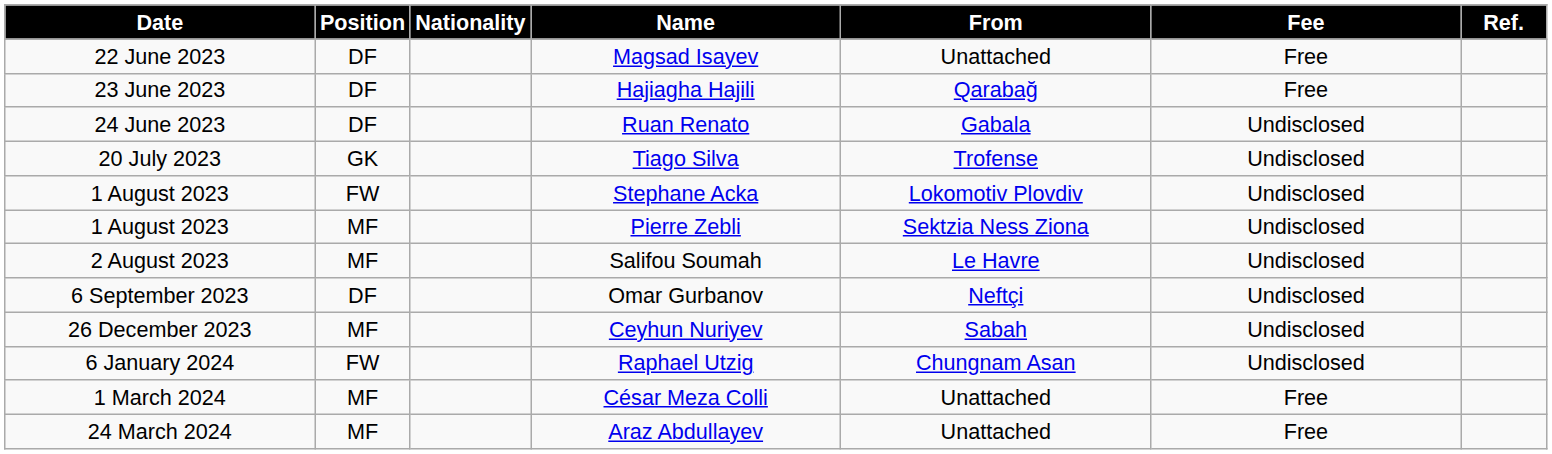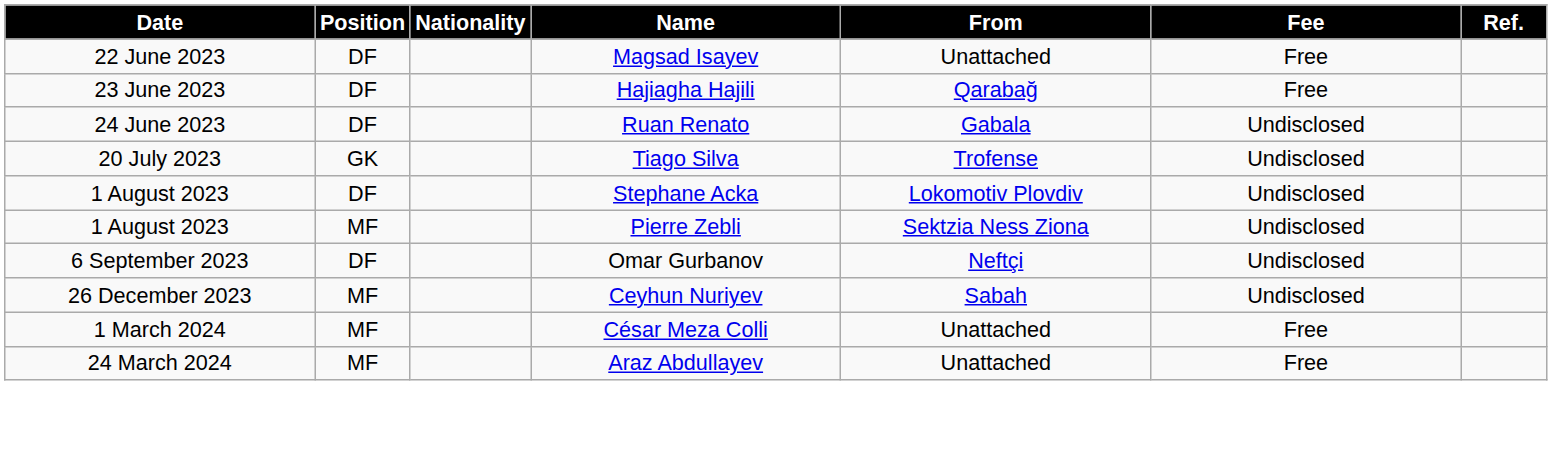 <table class="wikitable"  style="text-align:center; font-size:90%; ">
 <tr>
 <th style="background:#000000; color:#FFFFFF; width:200px;">Date</th>
 <th style="background:#000000; color:#FFFFFF; width:50px;">Position</th>
 <th style="background:#000000; color:#FFFFFF; width:50px;">Nationality</th>
 <th style="background:#000000; color:#FFFFFF; width:200px;">Name</th>
 <th style="background:#000000; color:#FFFFFF; width:200px;">From</th>
 <th style="background:#000000; color:#FFFFFF; width:200px;">Fee</th>
 <th style="background:#000000; color:#FFFFFF; width:50px;">Ref.</th>
 </tr>
 <tr>
 <td>22 June 2023</td>
 <td>DF</td>
 <td></td>
 <td><a href='#'>Magsad Isayev</a></td>
 <td>Unattached</td>
 <td>Free</td>
 <td></td>
 </tr>
 <tr>
 <td>23 June 2023</td>
 <td>DF</td>
 <td></td>
 <td><a href='#'>Hajiagha Hajili</a></td>
 <td><a href='#'>Qarabağ</a></td>
 <td>Free</td>
 <td></td>
 </tr>
 <tr>
 <td>24 June 2023</td>
 <td>DF</td>
 <td></td>
 <td><a href='#'>Ruan Renato</a></td>
 <td><a href='#'>Gabala</a></td>
 <td>Undisclosed</td>
 <td></td>
 </tr>
 <tr>
 <td>20 July 2023</td>
 <td>GK</td>
 <td></td>
 <td><a href='#'>Tiago Silva</a></td>
 <td><a href='#'>Trofense</a></td>
 <td>Undisclosed</td>
 <td></td>
 </tr>
 <tr>
 <td>1 August 2023</td>
-<td>FW</td>
+<td>DF</td>
 <td></td>
 <td><a href='#'>Stephane Acka</a></td>
 <td><a href='#'>Lokomotiv Plovdiv</a></td>
 <td>Undisclosed</td>
 <td></td>
 </tr>
 <tr>
 <td>1 August 2023</td>
 <td>MF</td>
 <td></td>
 <td><a href='#'>Pierre Zebli</a></td>
 <td><a href='#'>Sektzia Ness Ziona</a></td>
-<td>Undisclosed</td>
-<td></td>
-</tr>
-<tr>
-<td>2 August 2023</td>
-<td>MF</td>
-<td></td>
-<td>Salifou Soumah</td>
-<td><a href='#'>Le Havre</a></td>
 <td>Undisclosed</td>
 <td></td>
 </tr>
 <tr>
 <td>6 September 2023</td>
 <td>DF</td>
 <td></td>
 <td>Omar Gurbanov</td>
 <td><a href='#'>Neftçi</a></td>
 <td>Undisclosed</td>
 <td></td>
 </tr>
 <tr>
 <td>26 December 2023</td>
 <td>MF</td>
 <td></td>
 <td><a href='#'>Ceyhun Nuriyev</a></td>
 <td><a href='#'>Sabah</a></td>
 <td>Undisclosed</td>
 <td></td>
 </tr>
 <tr>
-<td>6 January 2024</td>
-<td>FW</td>
-<td></td>
-<td><a href='#'>Raphael Utzig</a></td>
-<td><a href='#'>Chungnam Asan</a></td>
-<td>Undisclosed</td>
-<td></td>
-</tr>
-<tr>
 <td>1 March 2024</td>
 <td>MF</td>
 <td></td>
 <td><a href='#'>César Meza Colli</a></td>
 <td>Unattached</td>
 <td>Free</td>
 <td></td>
 </tr>
 <tr>
 <td>24 March 2024</td>
 <td>MF</td>
 <td></td>
 <td><a href='#'>Araz Abdullayev</a></td>
 <td>Unattached</td>
 <td>Free</td>
 <td></td>
 </tr>
 </table>
